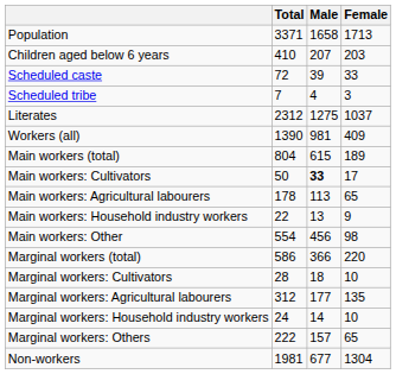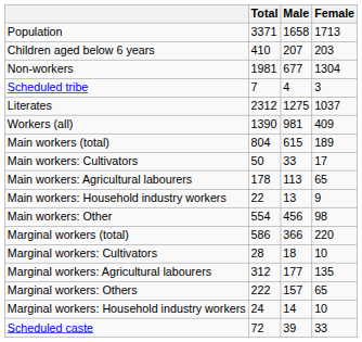 <table class="wikitable sortable">
 <tr>
 <th></th>
 <th>Total</th>
 <th>Male</th>
 <th>Female</th>
 </tr>
 <tr>
 <td>Population</td>
 <td>3371</td>
 <td>1658</td>
 <td>1713</td>
 </tr>
 <tr>
 <td>Children aged below 6 years</td>
 <td>410</td>
 <td>207</td>
 <td>203</td>
 </tr>
 <tr>
-<td><a href='#'>Scheduled caste</a></td>
-<td>72</td>
-<td>39</td>
-<td>33</td>
+<td>Non-workers</td>
+<td>1981</td>
+<td>677</td>
+<td>1304</td>
 </tr>
 <tr>
 <td><a href='#'>Scheduled tribe</a></td>
 <td>7</td>
 <td>4</td>
 <td>3</td>
 </tr>
 <tr>
 <td>Literates</td>
 <td>2312</td>
 <td>1275</td>
 <td>1037</td>
 </tr>
 <tr>
 <td>Workers (all)</td>
 <td>1390</td>
 <td>981</td>
 <td>409</td>
 </tr>
 <tr>
 <td>Main workers (total)</td>
 <td>804</td>
 <td>615</td>
 <td>189</td>
 </tr>
 <tr>
 <td>Main workers: Cultivators</td>
 <td>50</td>
-<td><strong>33</strong></td>
+<td>33</td>
 <td>17</td>
 </tr>
 <tr>
 <td>Main workers: Agricultural labourers</td>
 <td>178</td>
 <td>113</td>
 <td>65</td>
 </tr>
 <tr>
 <td>Main workers: Household industry workers</td>
 <td>22</td>
 <td>13</td>
 <td>9</td>
 </tr>
 <tr>
 <td>Main workers: Other</td>
 <td>554</td>
 <td>456</td>
 <td>98</td>
 </tr>
 <tr>
 <td>Marginal workers (total)</td>
 <td>586</td>
 <td>366</td>
 <td>220</td>
 </tr>
 <tr>
 <td>Marginal workers: Cultivators</td>
 <td>28</td>
 <td>18</td>
 <td>10</td>
 </tr>
 <tr>
 <td>Marginal workers: Agricultural labourers</td>
 <td>312</td>
 <td>177</td>
 <td>135</td>
 </tr>
 <tr>
+<td>Marginal workers: Others</td>
+<td>222</td>
+<td>157</td>
+<td>65</td>
+</tr>
+<tr>
 <td>Marginal workers: Household industry workers</td>
 <td>24</td>
 <td>14</td>
 <td>10</td>
 </tr>
 <tr>
-<td>Marginal workers: Others</td>
-<td>222</td>
-<td>157</td>
-<td>65</td>
-</tr>
-<tr>
-<td>Non-workers</td>
-<td>1981</td>
-<td>677</td>
-<td>1304</td>
+<td><a href='#'>Scheduled caste</a></td>
+<td>72</td>
+<td>39</td>
+<td>33</td>
 </tr>
 </table>
